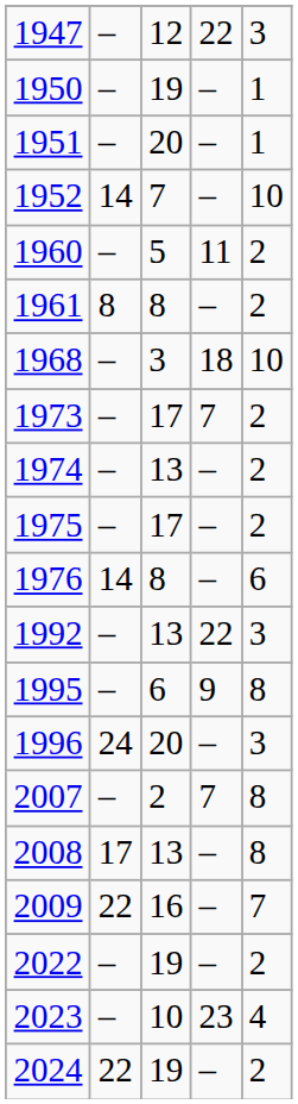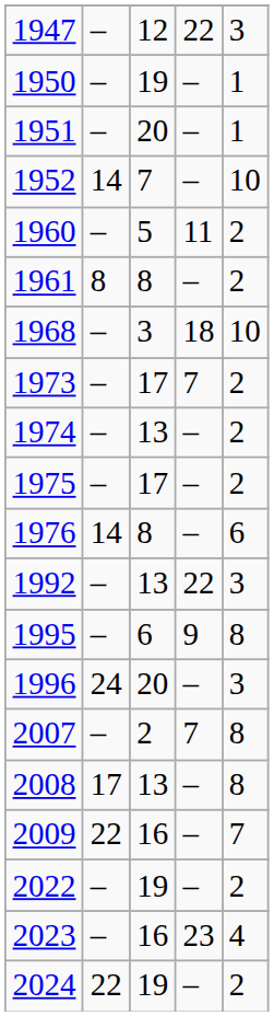 <table class="wikitable">
 <tr>
 </tr>
 <tr>
 <td><a href='#'>1947</a></td>
 <td>–</td>
 <td>12</td>
 <td>22</td>
 <td>3</td>
 </tr>
 <tr>
 <td><a href='#'>1950</a></td>
 <td>–</td>
 <td>19</td>
 <td>–</td>
 <td>1</td>
 </tr>
 <tr>
 <td><a href='#'>1951</a></td>
 <td>–</td>
 <td>20</td>
 <td>–</td>
 <td>1</td>
 </tr>
 <tr>
 <td><a href='#'>1952</a></td>
 <td>14</td>
 <td>7</td>
 <td>–</td>
 <td>10</td>
 </tr>
 <tr>
 <td><a href='#'>1960</a></td>
 <td>–</td>
 <td>5</td>
 <td>11</td>
 <td>2</td>
 </tr>
 <tr>
 <td><a href='#'>1961</a></td>
 <td>8</td>
 <td>8</td>
 <td>–</td>
 <td>2</td>
 </tr>
 <tr>
 <td><a href='#'>1968</a></td>
 <td>–</td>
 <td>3</td>
 <td>18</td>
 <td>10</td>
 </tr>
 <tr>
 <td><a href='#'>1973</a></td>
 <td>–</td>
 <td>17</td>
 <td>7</td>
 <td>2</td>
 </tr>
 <tr>
 <td><a href='#'>1974</a></td>
 <td>–</td>
 <td>13</td>
 <td>–</td>
 <td>2</td>
 </tr>
 <tr>
 <td><a href='#'>1975</a></td>
 <td>–</td>
 <td>17</td>
 <td>–</td>
 <td>2</td>
 </tr>
 <tr>
 <td><a href='#'>1976</a></td>
 <td>14</td>
 <td>8</td>
 <td>–</td>
 <td>6</td>
 </tr>
 <tr>
 <td><a href='#'>1992</a></td>
 <td>–</td>
 <td>13</td>
 <td>22</td>
 <td>3</td>
 </tr>
 <tr>
 <td><a href='#'>1995</a></td>
 <td>–</td>
 <td>6</td>
 <td>9</td>
 <td>8</td>
 </tr>
 <tr>
 <td><a href='#'>1996</a></td>
 <td>24</td>
 <td>20</td>
 <td>–</td>
 <td>3</td>
 </tr>
 <tr>
 <td><a href='#'>2007</a></td>
 <td>–</td>
 <td>2</td>
 <td>7</td>
 <td>8</td>
 </tr>
 <tr>
 <td><a href='#'>2008</a></td>
 <td>17</td>
 <td>13</td>
 <td>–</td>
 <td>8</td>
 </tr>
 <tr>
 <td><a href='#'>2009</a></td>
 <td>22</td>
 <td>16</td>
 <td>–</td>
 <td>7</td>
 </tr>
 <tr>
 <td><a href='#'>2022</a></td>
 <td>–</td>
 <td>19</td>
 <td>–</td>
 <td>2</td>
 </tr>
 <tr>
 <td><a href='#'>2023</a></td>
 <td>–</td>
-<td>10</td>
+<td>16</td>
 <td>23</td>
 <td>4</td>
 </tr>
 <tr>
 <td><a href='#'>2024</a></td>
 <td>22</td>
 <td>19</td>
 <td>–</td>
 <td>2</td>
 </tr>
 </table>
